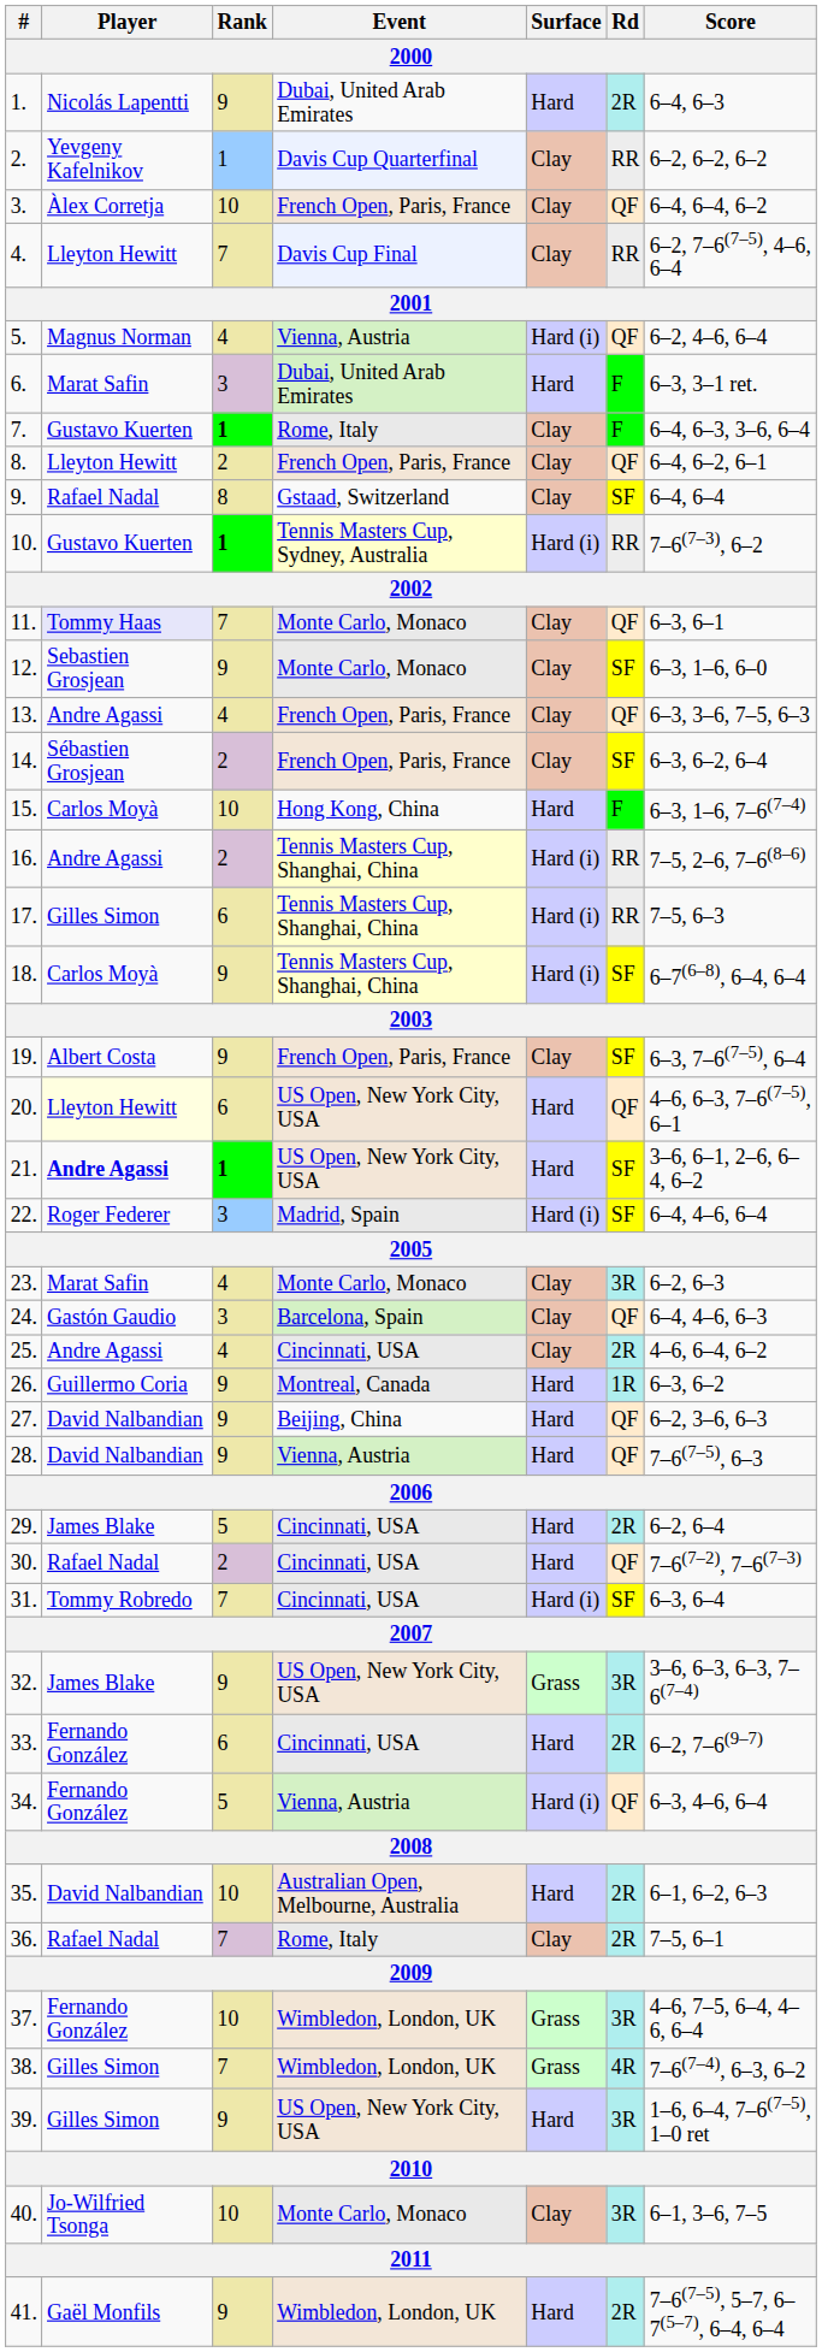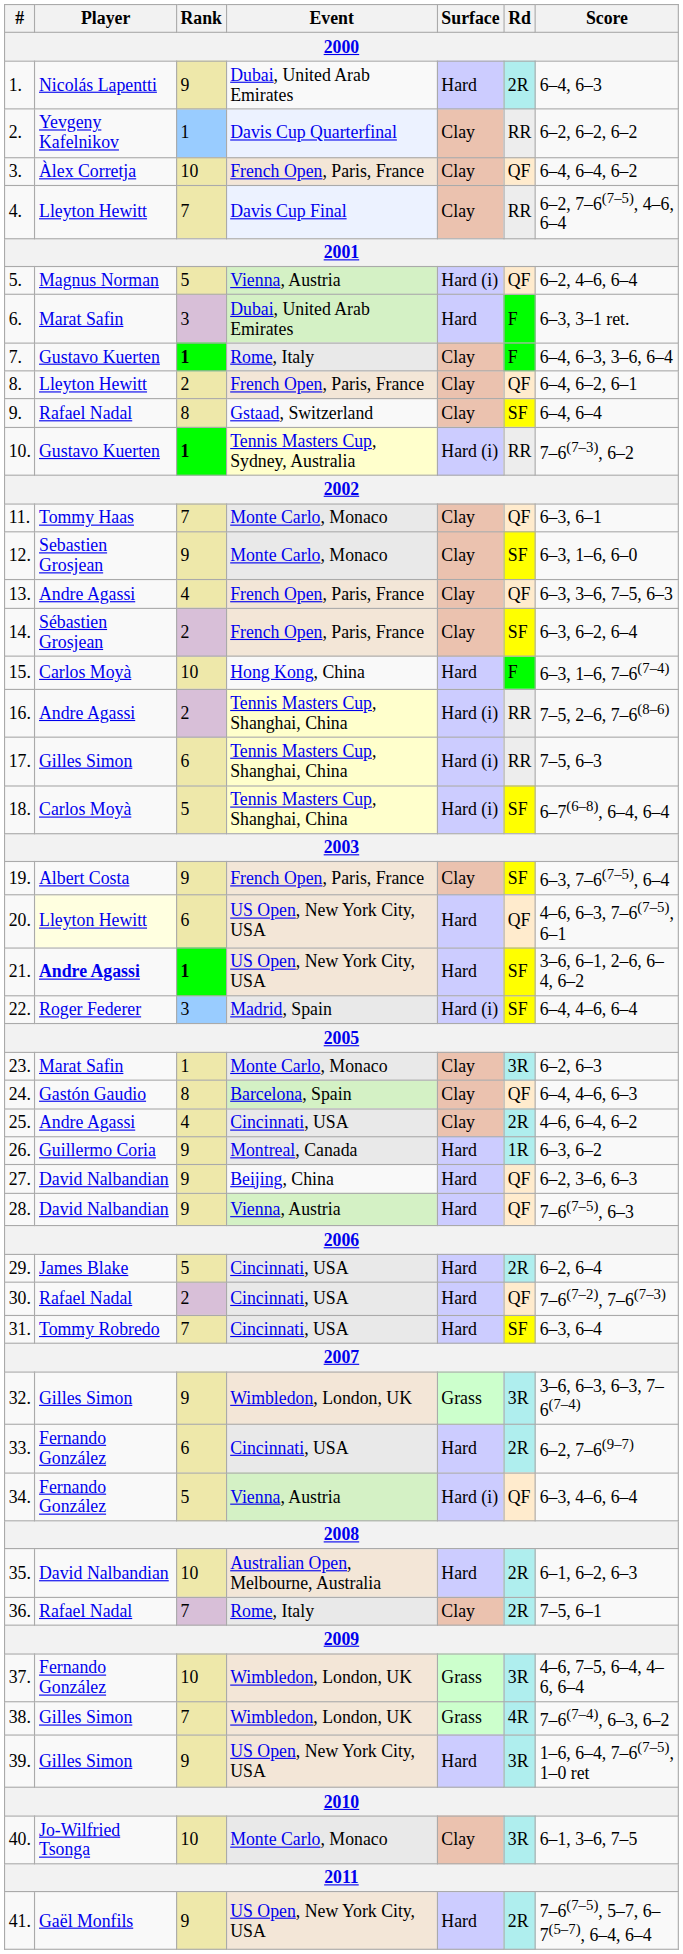 <table class="wikitable sortable">
 <tr>
 <th>#</th>
 <th width=150>Player</th>
 <th>Rank</th>
 <th width=250>Event</th>
 <th>Surface</th>
 <th>Rd</th>
 <th width=175>Score</th>
 </tr>
 <tr>
 <th colspan=7><a href='#'>2000</a></th>
 </tr>
 <tr>
 <td>1.</td>
 <td> <a href='#'>Nicolás Lapentti</a></td>
 <td bgcolor=EEE8AA>9</td>
 <td><a href='#'>Dubai</a>, United Arab Emirates</td>
 <td bgcolor=CCCCFF>Hard</td>
 <td bgcolor=#afeeee>2R</td>
 <td>6–4, 6–3</td>
 </tr>
 <tr>
 <td>2.</td>
 <td> <a href='#'>Yevgeny Kafelnikov</a></td>
 <td bgcolor=#99ccff>1</td>
 <td bgcolor=#ECF2FF><a href='#'>Davis Cup Quarterfinal</a></td>
 <td bgcolor=EBC2AF>Clay</td>
 <td bgcolor=#ededed>RR</td>
 <td>6–2, 6–2, 6–2</td>
 </tr>
 <tr>
 <td>3.</td>
 <td> <a href='#'>Àlex Corretja</a></td>
 <td bgcolor=EEE8AA>10</td>
 <td bgcolor=f3e6d7><a href='#'>French Open</a>, Paris, France</td>
 <td bgcolor=EBC2AF>Clay</td>
 <td bgcolor=ffebcd>QF</td>
 <td>6–4, 6–4, 6–2</td>
 </tr>
 <tr>
 <td>4.</td>
 <td> <a href='#'>Lleyton Hewitt</a></td>
 <td bgcolor=EEE8AA>7</td>
 <td bgcolor=#ECF2FF><a href='#'>Davis Cup Final</a></td>
 <td bgcolor=EBC2AF>Clay</td>
 <td bgcolor=#ededed>RR</td>
 <td>6–2, 7–6<sup>(7–5)</sup>, 4–6, 6–4</td>
 </tr>
 <tr>
 <th colspan=7><a href='#'>2001</a></th>
 </tr>
 <tr>
 <td>5.</td>
 <td> <a href='#'>Magnus Norman</a></td>
-<td bgcolor=EEE8AA>4</td>
+<td bgcolor=EEE8AA>5</td>
 <td bgcolor=d4f1c5><a href='#'>Vienna</a>, Austria</td>
 <td bgcolor=CCCCFF>Hard (i)</td>
 <td bgcolor=ffebcd>QF</td>
 <td>6–2, 4–6, 6–4</td>
 </tr>
 <tr>
 <td>6.</td>
 <td> <a href='#'>Marat Safin</a></td>
 <td bgcolor=thistle>3</td>
 <td bgcolor=d4f1c5><a href='#'>Dubai</a>, United Arab Emirates</td>
 <td bgcolor=CCCCFF>Hard</td>
 <td bgcolor=lime>F</td>
 <td>6–3, 3–1 ret.</td>
 </tr>
 <tr>
 <td>7.</td>
 <td> <a href='#'>Gustavo Kuerten</a></td>
 <td bgcolor=lime><strong>1</strong></td>
 <td bgcolor=e9e9e9><a href='#'>Rome</a>, Italy</td>
 <td bgcolor=EBC2AF>Clay</td>
 <td bgcolor=lime>F</td>
 <td>6–4, 6–3, 3–6, 6–4</td>
 </tr>
 <tr>
 <td>8.</td>
 <td> <a href='#'>Lleyton Hewitt</a></td>
 <td bgcolor=EEE8AA>2</td>
 <td bgcolor=f3e6d7><a href='#'>French Open</a>, Paris, France</td>
 <td bgcolor=EBC2AF>Clay</td>
 <td bgcolor=ffebcd>QF</td>
 <td>6–4, 6–2, 6–1</td>
 </tr>
 <tr>
 <td>9.</td>
 <td> <a href='#'>Rafael Nadal</a></td>
 <td bgcolor=EEE8AA>8</td>
 <td><a href='#'>Gstaad</a>, Switzerland</td>
 <td bgcolor=EBC2AF>Clay</td>
 <td bgcolor=yellow>SF</td>
 <td>6–4, 6–4</td>
 </tr>
 <tr>
 <td>10.</td>
 <td> <a href='#'>Gustavo Kuerten</a></td>
 <td bgcolor=lime><strong>1</strong></td>
 <td bgcolor=ffffcc><a href='#'>Tennis Masters Cup</a>, Sydney, Australia</td>
 <td bgcolor=CCCCFF>Hard (i)</td>
 <td bgcolor=#ededed>RR</td>
 <td>7–6<sup>(7–3)</sup>, 6–2</td>
 </tr>
 <tr>
 <th colspan=7><a href='#'>2002</a></th>
 </tr>
 <tr>
 <td>11.</td>
-<td style="background: lavender;"> <a href='#'>Tommy Haas</a></td>
+<td> <a href='#'>Tommy Haas</a></td>
 <td bgcolor=EEE8AA>7</td>
 <td bgcolor=e9e9e9><a href='#'>Monte Carlo</a>, Monaco</td>
 <td bgcolor=EBC2AF>Clay</td>
 <td bgcolor=ffebcd>QF</td>
 <td>6–3, 6–1</td>
 </tr>
 <tr>
 <td>12.</td>
 <td> <a href='#'>Sebastien Grosjean</a></td>
 <td bgcolor=EEE8AA>9</td>
 <td bgcolor=e9e9e9><a href='#'>Monte Carlo</a>, Monaco</td>
 <td bgcolor=EBC2AF>Clay</td>
 <td bgcolor=yellow>SF</td>
 <td>6–3, 1–6, 6–0</td>
 </tr>
 <tr>
 <td>13.</td>
 <td> <a href='#'>Andre Agassi</a></td>
 <td bgcolor=EEE8AA>4</td>
 <td bgcolor=f3e6d7><a href='#'>French Open</a>, Paris, France</td>
 <td bgcolor=EBC2AF>Clay</td>
 <td bgcolor=ffebcd>QF</td>
 <td>6–3, 3–6, 7–5, 6–3</td>
 </tr>
 <tr>
 <td>14.</td>
 <td> <a href='#'>Sébastien Grosjean</a></td>
 <td bgcolor=thistle>2</td>
 <td bgcolor=f3e6d7><a href='#'>French Open</a>, Paris, France</td>
 <td bgcolor=EBC2AF>Clay</td>
 <td bgcolor=yellow>SF</td>
 <td>6–3, 6–2, 6–4</td>
 </tr>
 <tr>
 <td>15.</td>
 <td> <a href='#'>Carlos Moyà</a></td>
 <td bgcolor=EEE8AA>10</td>
 <td><a href='#'>Hong Kong</a>, China</td>
 <td bgcolor=CCCCFF>Hard</td>
 <td bgcolor=lime>F</td>
 <td>6–3, 1–6, 7–6<sup>(7–4)</sup></td>
 </tr>
 <tr>
 <td>16.</td>
 <td> <a href='#'>Andre Agassi</a></td>
 <td bgcolor=thistle>2</td>
 <td bgcolor=ffffcc><a href='#'>Tennis Masters Cup</a>, Shanghai, China</td>
 <td bgcolor=CCCCFF>Hard (i)</td>
 <td bgcolor=#ededed>RR</td>
 <td>7–5, 2–6, 7–6<sup>(8–6)</sup></td>
 </tr>
 <tr>
 <td>17.</td>
 <td> <a href='#'>Gilles Simon</a></td>
 <td bgcolor=EEE8AA>6</td>
 <td bgcolor=ffffcc><a href='#'>Tennis Masters Cup</a>, Shanghai, China</td>
 <td bgcolor=CCCCFF>Hard (i)</td>
 <td bgcolor=#ededed>RR</td>
 <td>7–5, 6–3</td>
 </tr>
 <tr>
 <td>18.</td>
 <td> <a href='#'>Carlos Moyà</a></td>
-<td bgcolor=EEE8AA>9</td>
+<td bgcolor=EEE8AA>5</td>
 <td bgcolor=ffffcc><a href='#'>Tennis Masters Cup</a>, Shanghai, China</td>
 <td bgcolor=CCCCFF>Hard (i)</td>
 <td bgcolor=yellow>SF</td>
 <td>6–7<sup>(6–8)</sup>, 6–4, 6–4</td>
 </tr>
 <tr>
 <th colspan=7><a href='#'>2003</a></th>
 </tr>
 <tr>
 <td>19.</td>
 <td> <a href='#'>Albert Costa</a></td>
 <td bgcolor=EEE8AA>9</td>
 <td bgcolor=f3e6d7><a href='#'>French Open</a>, Paris, France</td>
 <td bgcolor=EBC2AF>Clay</td>
 <td bgcolor=yellow>SF</td>
 <td>6–3, 7–6<sup>(7–5)</sup>, 6–4</td>
 </tr>
 <tr>
 <td>20.</td>
 <td style="background: lightyellow;"> <a href='#'>Lleyton Hewitt</a></td>
 <td bgcolor=EEE8AA>6</td>
 <td bgcolor=f3e6d7><a href='#'>US Open</a>, New York City, USA</td>
 <td bgcolor=CCCCFF>Hard</td>
 <td bgcolor=ffebcd>QF</td>
 <td>4–6, 6–3, 7–6<sup>(7–5)</sup>, 6–1</td>
 </tr>
 <tr>
 <td>21.</td>
 <td><strong> <a href='#'>Andre Agassi</a></strong></td>
 <td bgcolor=lime><strong>1</strong></td>
 <td bgcolor=f3e6d7><a href='#'>US Open</a>, New York City, USA</td>
 <td bgcolor=CCCCFF>Hard</td>
 <td bgcolor=yellow>SF</td>
 <td>3–6, 6–1, 2–6, 6–4, 6–2</td>
 </tr>
 <tr>
 <td>22.</td>
 <td> <a href='#'>Roger Federer</a></td>
 <td bgcolor=#99ccff>3</td>
 <td bgcolor=e9e9e9><a href='#'>Madrid</a>, Spain</td>
 <td bgcolor=CCCCFF>Hard (i)</td>
 <td bgcolor=yellow>SF</td>
 <td>6–4, 4–6, 6–4</td>
 </tr>
 <tr>
 <th colspan=7><a href='#'>2005</a></th>
 </tr>
 <tr>
 <td>23.</td>
 <td> <a href='#'>Marat Safin</a></td>
-<td bgcolor=EEE8AA>4</td>
+<td bgcolor=EEE8AA>1</td>
 <td bgcolor=e9e9e9><a href='#'>Monte Carlo</a>, Monaco</td>
 <td bgcolor=EBC2AF>Clay</td>
 <td bgcolor=afeeee>3R</td>
 <td>6–2, 6–3</td>
 </tr>
 <tr>
 <td>24.</td>
 <td> <a href='#'>Gastón Gaudio</a></td>
-<td bgcolor=EEE8AA>3</td>
+<td bgcolor=EEE8AA>8</td>
 <td bgcolor=d4f1c5><a href='#'>Barcelona</a>, Spain</td>
 <td bgcolor=EBC2AF>Clay</td>
 <td bgcolor=ffebcd>QF</td>
 <td>6–4, 4–6, 6–3</td>
 </tr>
 <tr>
 <td>25.</td>
 <td> <a href='#'>Andre Agassi</a></td>
 <td bgcolor=EEE8AA>4</td>
 <td bgcolor=e9e9e9><a href='#'>Cincinnati</a>, USA</td>
 <td bgcolor=EBC2AF>Clay</td>
 <td bgcolor=afeeee>2R</td>
 <td>4–6, 6–4, 6–2</td>
 </tr>
 <tr>
 <td>26.</td>
 <td> <a href='#'>Guillermo Coria</a></td>
 <td bgcolor=EEE8AA>9</td>
 <td bgcolor=e9e9e9><a href='#'>Montreal</a>, Canada</td>
 <td bgcolor=CCCCFF>Hard</td>
 <td bgcolor=afeeee>1R</td>
 <td>6–3, 6–2</td>
 </tr>
 <tr>
 <td>27.</td>
 <td> <a href='#'>David Nalbandian</a></td>
 <td bgcolor=EEE8AA>9</td>
 <td><a href='#'>Beijing</a>, China</td>
 <td bgcolor=CCCCFF>Hard</td>
 <td bgcolor=ffebcd>QF</td>
 <td>6–2, 3–6, 6–3</td>
 </tr>
 <tr>
 <td>28.</td>
 <td> <a href='#'>David Nalbandian</a></td>
 <td bgcolor=EEE8AA>9</td>
 <td bgcolor=d4f1c5><a href='#'>Vienna</a>, Austria</td>
 <td bgcolor=CCCCFF>Hard</td>
 <td bgcolor=ffebcd>QF</td>
 <td>7–6<sup>(7–5)</sup>, 6–3</td>
 </tr>
 <tr>
 <th colspan=7><a href='#'>2006</a></th>
 </tr>
 <tr>
 <td>29.</td>
 <td> <a href='#'>James Blake</a></td>
 <td bgcolor=EEE8AA>5</td>
 <td bgcolor=e9e9e9><a href='#'>Cincinnati</a>, USA</td>
 <td bgcolor=CCCCFF>Hard</td>
 <td bgcolor=afeeee>2R</td>
 <td>6–2, 6–4</td>
 </tr>
 <tr>
 <td>30.</td>
 <td> <a href='#'>Rafael Nadal</a></td>
 <td bgcolor=thistle>2</td>
 <td bgcolor=e9e9e9><a href='#'>Cincinnati</a>, USA</td>
 <td bgcolor=CCCCFF>Hard</td>
 <td bgcolor=ffebcd>QF</td>
 <td>7–6<sup>(7–2)</sup>, 7–6<sup>(7–3)</sup></td>
 </tr>
 <tr>
 <td>31.</td>
 <td> <a href='#'>Tommy Robredo</a></td>
 <td bgcolor=EEE8AA>7</td>
 <td bgcolor=e9e9e9><a href='#'>Cincinnati</a>, USA</td>
-<td bgcolor=CCCCFF>Hard (i)</td>
+<td bgcolor=CCCCFF>Hard</td>
 <td bgcolor=yellow>SF</td>
 <td>6–3, 6–4</td>
 </tr>
 <tr>
 <th colspan=7><a href='#'>2007</a></th>
 </tr>
 <tr>
 <td>32.</td>
-<td> <a href='#'>James Blake</a></td>
+<td> <a href='#'>Gilles Simon</a></td>
 <td bgcolor=EEE8AA>9</td>
-<td bgcolor=f3e6d7><a href='#'>US Open</a>, New York City, USA</td>
+<td bgcolor=f3e6d7><a href='#'>Wimbledon</a>, London, UK</td>
 <td bgcolor=CCFFCC>Grass</td>
 <td bgcolor=afeeee>3R</td>
 <td>3–6, 6–3, 6–3, 7–6<sup>(7–4)</sup></td>
 </tr>
 <tr>
 <td>33.</td>
 <td> <a href='#'>Fernando González</a></td>
 <td bgcolor=EEE8AA>6</td>
 <td bgcolor=e9e9e9><a href='#'>Cincinnati</a>, USA</td>
 <td bgcolor=CCCCFF>Hard</td>
 <td bgcolor=afeeee>2R</td>
 <td>6–2, 7–6<sup>(9–7)</sup></td>
 </tr>
 <tr>
 <td>34.</td>
 <td> <a href='#'>Fernando González</a></td>
 <td bgcolor=EEE8AA>5</td>
 <td bgcolor=d4f1c5><a href='#'>Vienna</a>, Austria</td>
 <td bgcolor=CCCCFF>Hard (i)</td>
 <td bgcolor=ffebcd>QF</td>
 <td>6–3, 4–6, 6–4</td>
 </tr>
 <tr>
 <th colspan=7><a href='#'>2008</a></th>
 </tr>
 <tr>
 <td>35.</td>
 <td> <a href='#'>David Nalbandian</a></td>
 <td bgcolor=EEE8AA>10</td>
 <td bgcolor=f3e6d7><a href='#'>Australian Open</a>, Melbourne, Australia</td>
 <td bgcolor=CCCCFF>Hard</td>
 <td bgcolor=afeeee>2R</td>
 <td>6–1, 6–2, 6–3</td>
 </tr>
 <tr>
 <td>36.</td>
 <td> <a href='#'>Rafael Nadal</a></td>
 <td bgcolor=thistle>7</td>
 <td bgcolor=e9e9e9><a href='#'>Rome</a>, Italy</td>
 <td bgcolor=EBC2AF>Clay</td>
 <td bgcolor=afeeee>2R</td>
 <td>7–5, 6–1</td>
 </tr>
 <tr>
 <th colspan=7><a href='#'>2009</a></th>
 </tr>
 <tr>
 <td>37.</td>
 <td> <a href='#'>Fernando González</a></td>
 <td bgcolor=EEE8AA>10</td>
 <td bgcolor=f3e6d7><a href='#'>Wimbledon</a>, London, UK</td>
 <td bgcolor=CCFFCC>Grass</td>
 <td bgcolor=afeeee>3R</td>
 <td>4–6, 7–5, 6–4, 4–6, 6–4</td>
 </tr>
 <tr>
 <td>38.</td>
 <td> <a href='#'>Gilles Simon</a></td>
 <td bgcolor=EEE8AA>7</td>
 <td bgcolor=f3e6d7><a href='#'>Wimbledon</a>, London, UK</td>
 <td bgcolor=CCFFCC>Grass</td>
 <td bgcolor=afeeee>4R</td>
 <td>7–6<sup>(7–4)</sup>, 6–3, 6–2</td>
 </tr>
 <tr>
 <td>39.</td>
 <td> <a href='#'>Gilles Simon</a></td>
 <td bgcolor=EEE8AA>9</td>
 <td bgcolor=f3e6d7><a href='#'>US Open</a>, New York City, USA</td>
 <td bgcolor=CCCCFF>Hard</td>
 <td bgcolor=afeeee>3R</td>
 <td>1–6, 6–4, 7–6<sup>(7–5)</sup>, 1–0 ret</td>
 </tr>
 <tr>
 <th colspan=7><a href='#'>2010</a></th>
 </tr>
 <tr>
 <td>40.</td>
 <td> <a href='#'>Jo-Wilfried Tsonga</a></td>
 <td bgcolor=EEE8AA>10</td>
 <td bgcolor=e9e9e9><a href='#'>Monte Carlo</a>, Monaco</td>
 <td bgcolor=EBC2AF>Clay</td>
 <td bgcolor=afeeee>3R</td>
 <td>6–1, 3–6, 7–5</td>
 </tr>
 <tr>
 <th colspan=7><a href='#'>2011</a></th>
 </tr>
 <tr>
 <td>41.</td>
 <td> <a href='#'>Gaël Monfils</a></td>
 <td bgcolor=EEE8AA>9</td>
-<td bgcolor=f3e6d7><a href='#'>Wimbledon</a>, London, UK</td>
+<td bgcolor=f3e6d7><a href='#'>US Open</a>, New York City, USA</td>
 <td bgcolor=CCCCFF>Hard</td>
 <td bgcolor=afeeee>2R</td>
 <td>7–6<sup>(7–5)</sup>, 5–7, 6–7<sup>(5–7)</sup>, 6–4, 6–4</td>
 </tr>
 </table>
